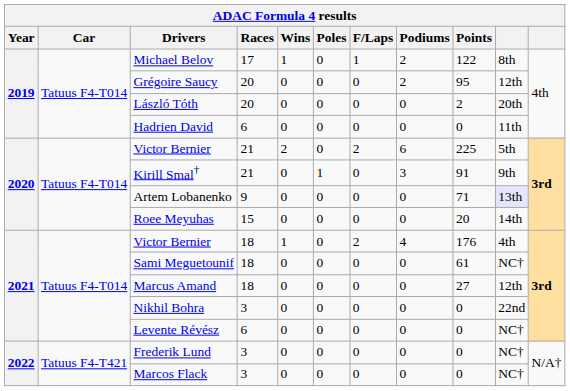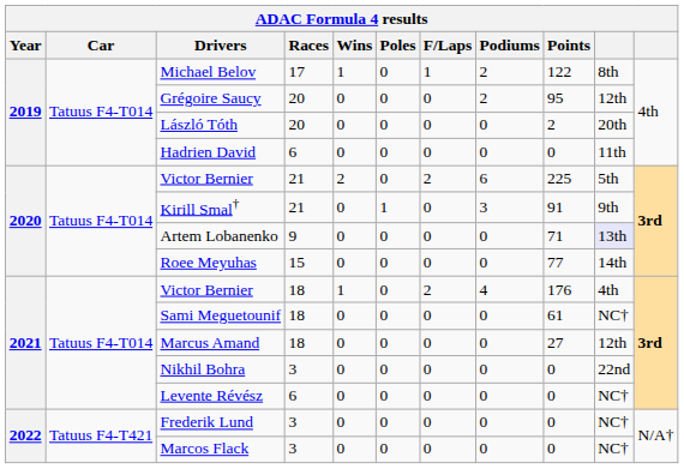 <table class="wikitable" style="font-size:85%">
 <tr>
 <th colspan="11"><a href='#'>ADAC Formula 4</a> results</th>
 </tr>
 <tr>
 <th>Year</th>
 <th>Car</th>
 <th>Drivers</th>
 <th>Races</th>
 <th>Wins</th>
 <th>Poles</th>
 <th>F/Laps</th>
 <th>Podiums</th>
 <th>Points</th>
 <th></th>
 <th></th>
 </tr>
 <tr>
 <th rowspan="4"><a href='#'>2019</a></th>
 <td rowspan="4"><a href='#'>Tatuus F4-T014</a></td>
 <td> <a href='#'>Michael Belov</a></td>
 <td>17</td>
 <td>1</td>
 <td>0</td>
 <td>1</td>
 <td>2</td>
 <td>122</td>
 <td>8th</td>
 <td rowspan="4">4th</td>
 </tr>
 <tr>
 <td> <a href='#'>Grégoire Saucy</a></td>
 <td>20</td>
 <td>0</td>
 <td>0</td>
 <td>0</td>
 <td>2</td>
 <td>95</td>
 <td>12th</td>
 </tr>
 <tr>
 <td> <a href='#'>László Tóth</a></td>
 <td>20</td>
 <td>0</td>
 <td>0</td>
 <td>0</td>
 <td>0</td>
 <td>2</td>
 <td>20th</td>
 </tr>
 <tr>
 <td> <a href='#'>Hadrien David</a></td>
 <td>6</td>
 <td>0</td>
 <td>0</td>
 <td>0</td>
 <td>0</td>
 <td>0</td>
 <td>11th</td>
 </tr>
 <tr>
 <th rowspan="4"><a href='#'>2020</a></th>
 <td rowspan="4"><a href='#'>Tatuus F4-T014</a></td>
 <td> <a href='#'>Victor Bernier</a></td>
 <td>21</td>
 <td>2</td>
 <td>0</td>
 <td>2</td>
 <td>6</td>
 <td>225</td>
 <td>5th</td>
 <td rowspan="4" style="background:#FFDF9F;"><strong>3rd</strong></td>
 </tr>
 <tr>
 <td> <a href='#'>Kirill Smal</a><sup>†</sup></td>
 <td>21</td>
 <td>0</td>
 <td>1</td>
 <td>0</td>
 <td>3</td>
 <td>91</td>
 <td>9th</td>
 </tr>
 <tr>
 <td> Artem Lobanenko</td>
 <td>9</td>
 <td>0</td>
 <td>0</td>
 <td>0</td>
 <td>0</td>
 <td>71</td>
 <td style="background: lavender;">13th</td>
 </tr>
 <tr>
 <td> <a href='#'>Roee Meyuhas</a></td>
 <td>15</td>
 <td>0</td>
 <td>0</td>
 <td>0</td>
 <td>0</td>
-<td>20</td>
+<td>77</td>
 <td>14th</td>
 </tr>
 <tr>
 <th rowspan="5"><a href='#'>2021</a></th>
 <td rowspan="5"><a href='#'>Tatuus F4-T014</a></td>
 <td> <a href='#'>Victor Bernier</a></td>
 <td>18</td>
 <td>1</td>
 <td>0</td>
 <td>2</td>
 <td>4</td>
 <td>176</td>
 <td>4th</td>
 <td rowspan="5" style="background:#FFDF9F;"><strong>3rd</strong></td>
 </tr>
 <tr>
 <td> <a href='#'>Sami Meguetounif</a></td>
 <td>18</td>
 <td>0</td>
 <td>0</td>
 <td>0</td>
 <td>0</td>
 <td>61</td>
 <td>NC†</td>
 </tr>
 <tr>
 <td> <a href='#'>Marcus Amand</a></td>
 <td>18</td>
 <td>0</td>
 <td>0</td>
 <td>0</td>
 <td>0</td>
 <td>27</td>
 <td>12th</td>
 </tr>
 <tr>
 <td> <a href='#'>Nikhil Bohra</a></td>
 <td>3</td>
 <td>0</td>
 <td>0</td>
 <td>0</td>
 <td>0</td>
 <td>0</td>
 <td>22nd</td>
 </tr>
 <tr>
 <td> <a href='#'>Levente Révész</a></td>
 <td>6</td>
 <td>0</td>
 <td>0</td>
 <td>0</td>
 <td>0</td>
 <td>0</td>
 <td>NC†</td>
 </tr>
 <tr>
 <th rowspan="2"><a href='#'>2022</a></th>
 <td rowspan="2"><a href='#'>Tatuus F4-T421</a></td>
 <td> <a href='#'>Frederik Lund</a></td>
 <td>3</td>
 <td>0</td>
 <td>0</td>
 <td>0</td>
 <td>0</td>
 <td>0</td>
 <td>NC†</td>
 <td rowspan="2">N/A†</td>
 </tr>
 <tr>
 <td> <a href='#'>Marcos Flack</a></td>
 <td>3</td>
 <td>0</td>
 <td>0</td>
 <td>0</td>
 <td>0</td>
 <td>0</td>
 <td>NC†</td>
 </tr>
 </table>
